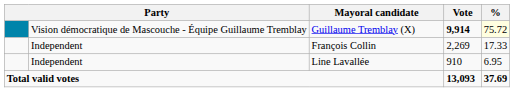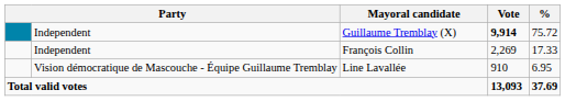 <table class="wikitable">
 <tr>
 <th bgcolor="#DDDDFF" width="230px" colspan="2">Party</th>
 <th bgcolor="#DDDDFF" width="200px">Mayoral candidate</th>
 <th bgcolor="#DDDDFF" width="50px">Vote</th>
 <th bgcolor="#DDDDFF" width="30px">%</th>
 </tr>
 <tr>
 <td bgcolor=#0084AA width="30px"> </td>
-<td>Vision démocratique de Mascouche - Équipe Guillaume Tremblay</td>
+<td>Independent</td>
 <td><a href='#'>Guillaume Tremblay</a> (X)</td>
 <td><strong>9,914</strong></td>
-<td style="background: lightyellow;">75.72</td>
+<td>75.72</td>
 </tr>
 <tr>
 <td> </td>
 <td>Independent</td>
 <td>François Collin</td>
 <td>2,269</td>
 <td>17.33</td>
 </tr>
 <tr>
 <td> </td>
-<td>Independent</td>
+<td>Vision démocratique de Mascouche - Équipe Guillaume Tremblay</td>
 <td>Line Lavallée</td>
 <td>910</td>
 <td>6.95</td>
 </tr>
 <tr>
 <td colspan="3"><strong>Total valid votes</strong></td>
 <td><strong>13,093</strong></td>
 <td><strong>37.69</strong></td>
 </tr>
 </table>
